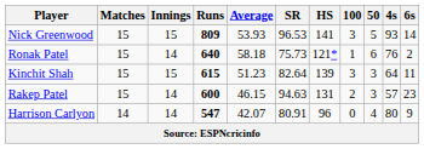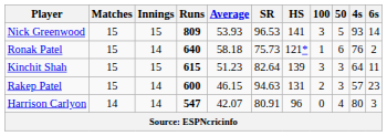 <table class="wikitable" style="text-align: center">
 <tr>
 <th>Player</th>
 <th>Matches</th>
 <th>Innings</th>
 <th>Runs</th>
 <th><a href='#'>Average</a></th>
 <th>SR</th>
 <th>HS</th>
 <th>100</th>
 <th>50</th>
 <th>4s</th>
 <th>6s</th>
 </tr>
 <tr>
 <td style="text-align:left"> <a href='#'>Nick Greenwood</a></td>
 <td>15</td>
 <td>15</td>
 <td><strong>809</strong></td>
 <td>53.93</td>
 <td>96.53</td>
 <td>141</td>
 <td>3</td>
 <td>5</td>
 <td>93</td>
 <td>14</td>
 </tr>
 <tr>
 <td style="text-align:left"> <a href='#'>Ronak Patel</a></td>
 <td>15</td>
 <td>14</td>
 <td><strong>640</strong></td>
 <td>58.18</td>
 <td>75.73</td>
 <td>121<a href='#'>*</a></td>
 <td>1</td>
 <td>6</td>
 <td>76</td>
 <td>2</td>
 </tr>
 <tr>
 <td style="text-align:left"> <a href='#'>Kinchit Shah</a></td>
 <td>15</td>
 <td>15</td>
 <td><strong>615</strong></td>
 <td>51.23</td>
 <td>82.64</td>
 <td>139</td>
 <td>3</td>
 <td>3</td>
 <td>64</td>
 <td>11</td>
 </tr>
 <tr>
 <td style="text-align:left"> <a href='#'>Rakep Patel</a></td>
 <td>15</td>
 <td>14</td>
 <td><strong>600</strong></td>
 <td>46.15</td>
 <td>94.63</td>
 <td>131</td>
 <td>2</td>
 <td>3</td>
 <td>57</td>
 <td>23</td>
 </tr>
 <tr>
 <td style="text-align:left"> <a href='#'>Harrison Carlyon</a></td>
 <td>14</td>
 <td>14</td>
 <td><strong>547</strong></td>
 <td>42.07</td>
 <td>80.91</td>
 <td>96</td>
 <td>0</td>
 <td>4</td>
 <td>80</td>
-<td>9</td>
+<td>3</td>
 </tr>
 <tr>
 <th colspan="11"><small>Source: ESPNcricinfo</small></th>
 </tr>
 </table>
